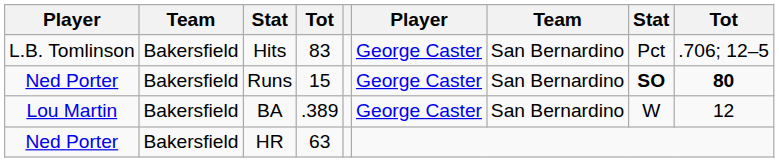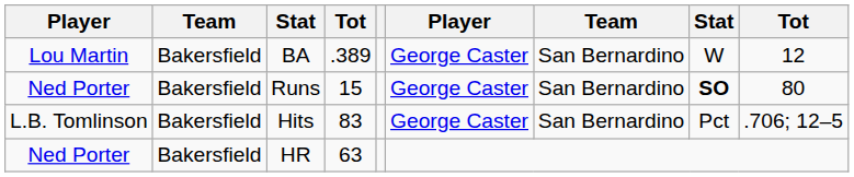 <table class="wikitable" style="text-align:center">
 <tr>
 <th>Player</th>
 <th>Team</th>
 <th>Stat</th>
 <th>Tot</th>
 <th></th>
 <th>Player</th>
 <th>Team</th>
 <th>Stat</th>
 <th>Tot</th>
+</tr>
+<tr>
+<td><a href='#'>Lou Martin</a></td>
+<td>Bakersfield</td>
+<td>BA</td>
+<td>.389</td>
+<td></td>
+<td><a href='#'>George Caster</a></td>
+<td>San Bernardino</td>
+<td>W</td>
+<td>12</td>
+</tr>
+<tr>
+<td><a href='#'>Ned Porter</a></td>
+<td>Bakersfield</td>
+<td>Runs</td>
+<td>15</td>
+<td></td>
+<td><a href='#'>George Caster</a></td>
+<td>San Bernardino</td>
+<td><strong>SO</strong></td>
+<td>80</td>
 </tr>
 <tr>
 <td>L.B. Tomlinson</td>
 <td>Bakersfield</td>
 <td>Hits</td>
 <td>83</td>
 <td></td>
 <td><a href='#'>George Caster</a></td>
 <td>San Bernardino</td>
 <td>Pct</td>
 <td>.706; 12–5</td>
 </tr>
 <tr>
 <td><a href='#'>Ned Porter</a></td>
 <td>Bakersfield</td>
-<td>Runs</td>
-<td>15</td>
-<td></td>
-<td><a href='#'>George Caster</a></td>
-<td>San Bernardino</td>
-<td><strong>SO</strong></td>
-<td><strong>80</strong></td>
-</tr>
-<tr>
-<td><a href='#'>Lou Martin</a></td>
-<td>Bakersfield</td>
-<td>BA</td>
-<td>.389</td>
-<td></td>
-<td><a href='#'>George Caster</a></td>
-<td>San Bernardino</td>
-<td>W</td>
-<td>12</td>
-</tr>
-<tr>
-<td><a href='#'>Ned Porter</a></td>
-<td>Bakersfield</td>
 <td>HR</td>
 <td>63</td>
 <td></td>
 </tr>
 </table>
